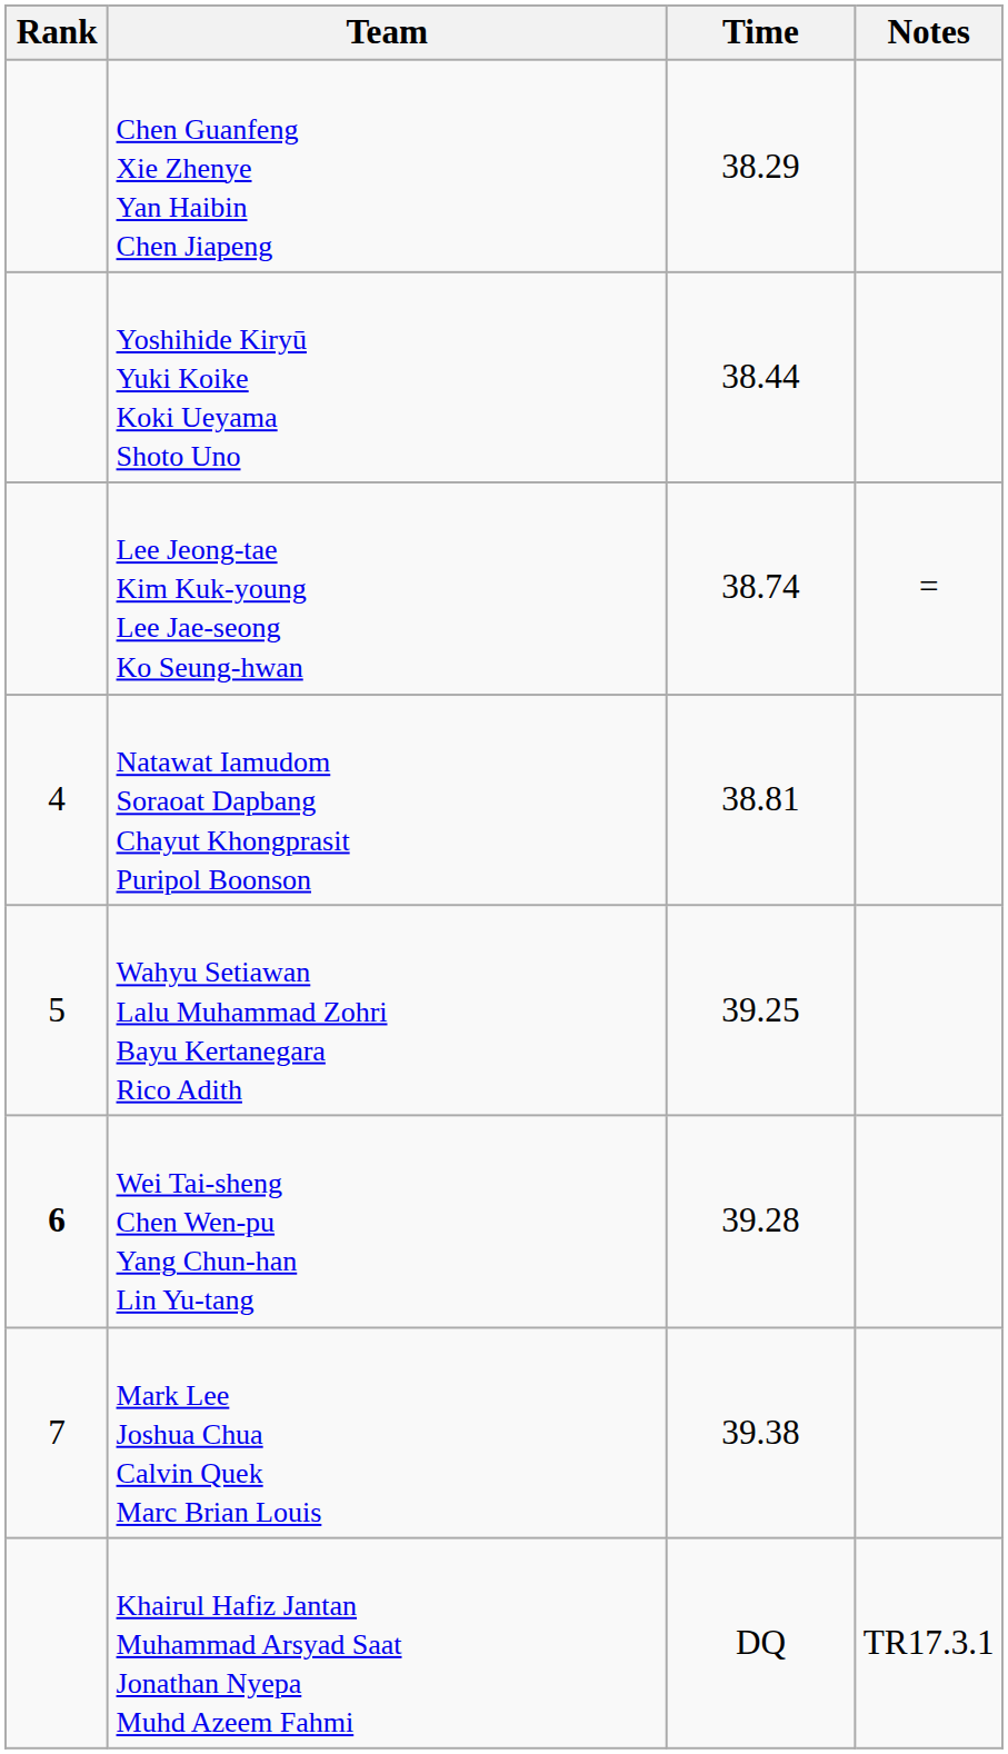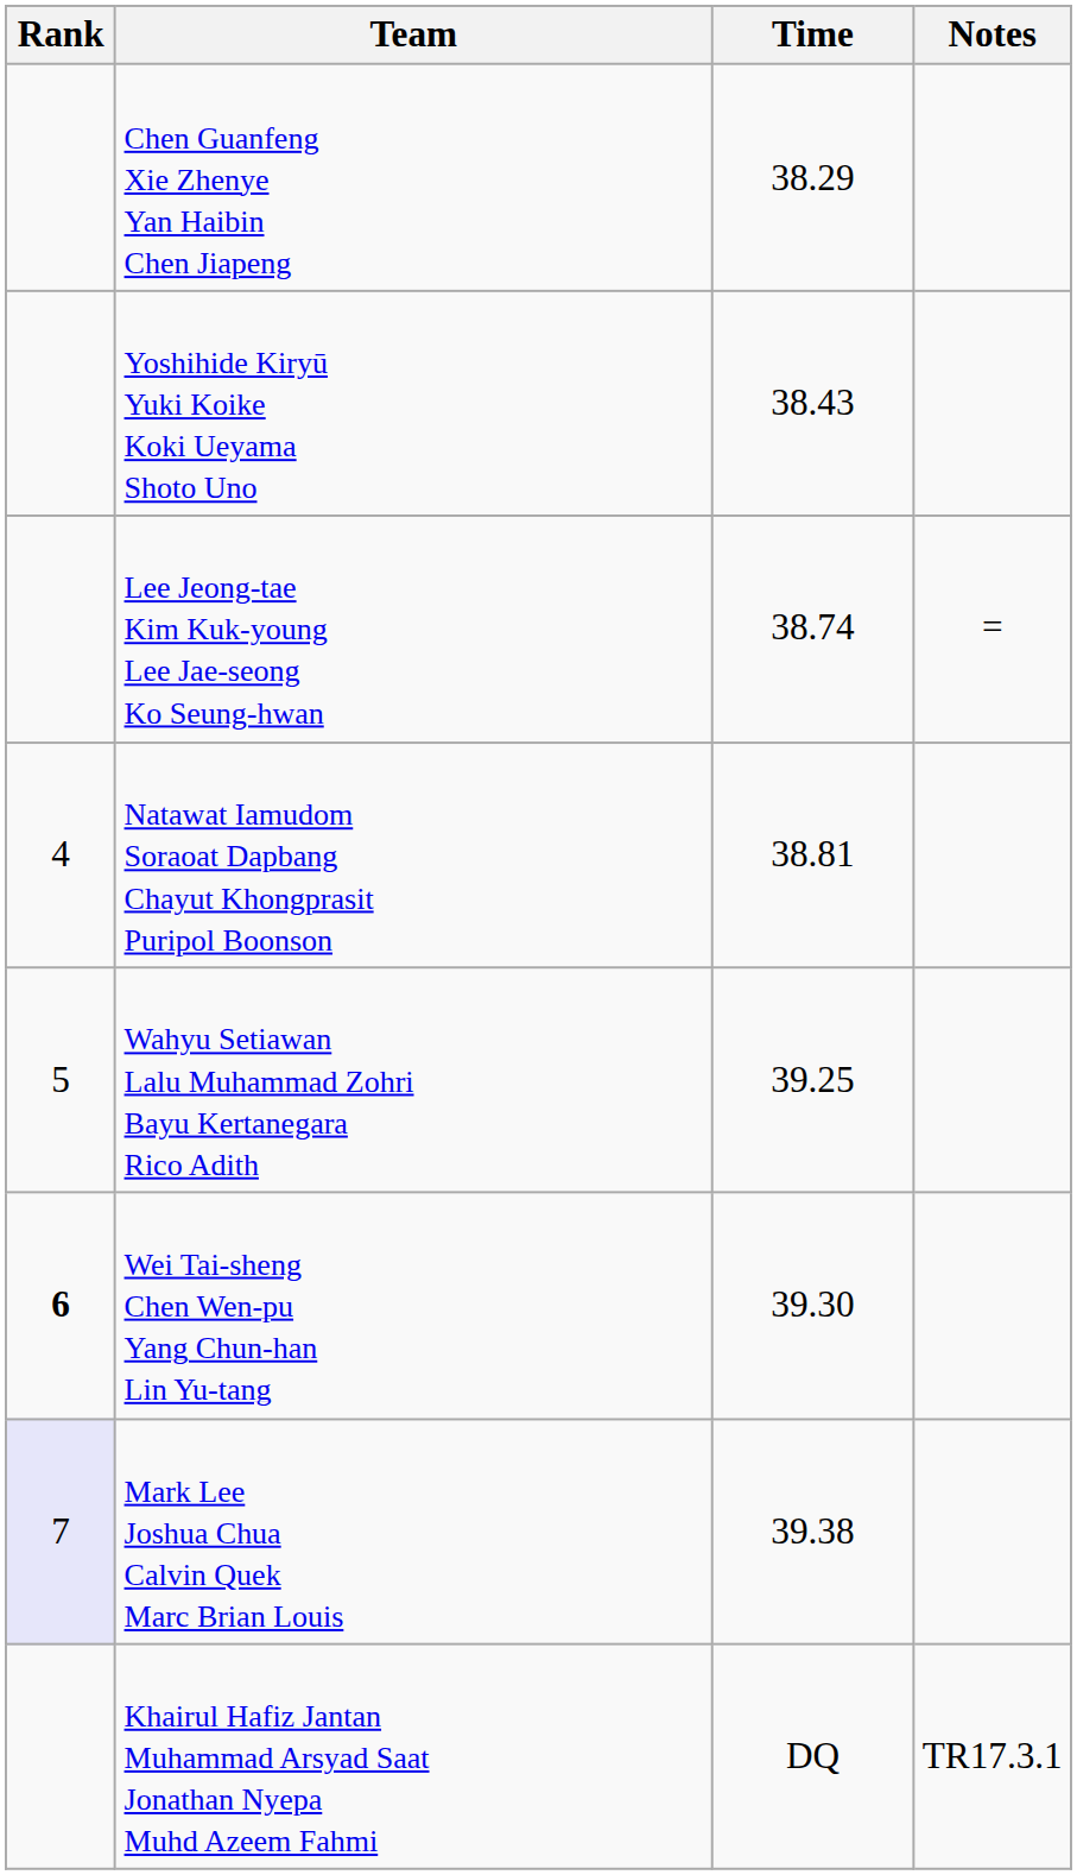 <table class="wikitable" style="text-align:center">
 <tr>
 <th width=40>Rank</th>
 <th width=250>Team</th>
 <th width=80>Time</th>
 <th width=50>Notes</th>
 </tr>
 <tr>
 <td></td>
 <td align=left><br><small><a href='#'>Chen Guanfeng</a><br><a href='#'>Xie Zhenye</a><br><a href='#'>Yan Haibin</a><br><a href='#'>Chen Jiapeng</a></small></td>
 <td>38.29</td>
 <td></td>
 </tr>
 <tr>
 <td></td>
 <td align=left><br><small><a href='#'>Yoshihide Kiryū</a><br><a href='#'>Yuki Koike</a><br><a href='#'>Koki Ueyama</a><br><a href='#'>Shoto Uno</a></small></td>
-<td>38.44</td>
+<td>38.43</td>
 <td></td>
 </tr>
 <tr>
 <td></td>
 <td align=left><br><small><a href='#'>Lee Jeong-tae</a><br><a href='#'>Kim Kuk-young</a><br><a href='#'>Lee Jae-seong</a><br><a href='#'>Ko Seung-hwan</a></small></td>
 <td>38.74</td>
 <td>=</td>
 </tr>
 <tr>
 <td>4</td>
 <td align=left><br><small><a href='#'>Natawat Iamudom</a><br><a href='#'>Soraoat Dapbang</a><br><a href='#'>Chayut Khongprasit</a><br><a href='#'>Puripol Boonson</a></small></td>
 <td>38.81</td>
 <td></td>
 </tr>
 <tr>
 <td>5</td>
 <td align=left><br><small><a href='#'>Wahyu Setiawan</a><br><a href='#'>Lalu Muhammad Zohri</a><br><a href='#'>Bayu Kertanegara</a><br><a href='#'>Rico Adith</a></small></td>
 <td>39.25</td>
 <td></td>
 </tr>
 <tr>
 <td><strong>6</strong></td>
 <td align=left><br><small><a href='#'>Wei Tai-sheng</a><br><a href='#'>Chen Wen-pu</a><br><a href='#'>Yang Chun-han</a><br><a href='#'>Lin Yu-tang</a></small></td>
-<td>39.28</td>
+<td>39.30</td>
 <td></td>
 </tr>
 <tr>
-<td>7</td>
+<td style="background: lavender;">7</td>
 <td align=left><br><small><a href='#'>Mark Lee</a><br><a href='#'>Joshua Chua</a><br><a href='#'>Calvin Quek</a><br><a href='#'>Marc Brian Louis</a></small></td>
 <td>39.38</td>
 <td></td>
 </tr>
 <tr>
 <td></td>
 <td align=left><br><small><a href='#'>Khairul Hafiz Jantan</a><br><a href='#'>Muhammad Arsyad Saat</a><br><a href='#'>Jonathan Nyepa</a><br><a href='#'>Muhd Azeem Fahmi</a></small></td>
 <td>DQ</td>
 <td>TR17.3.1</td>
 </tr>
 </table>
